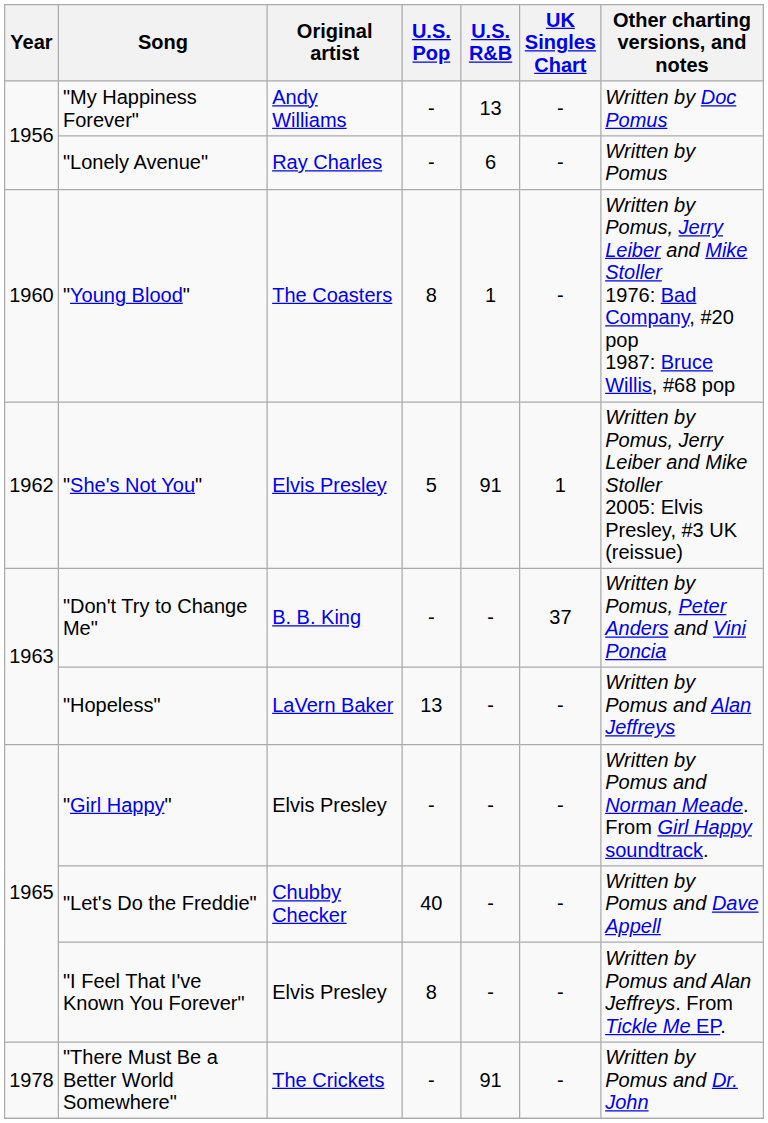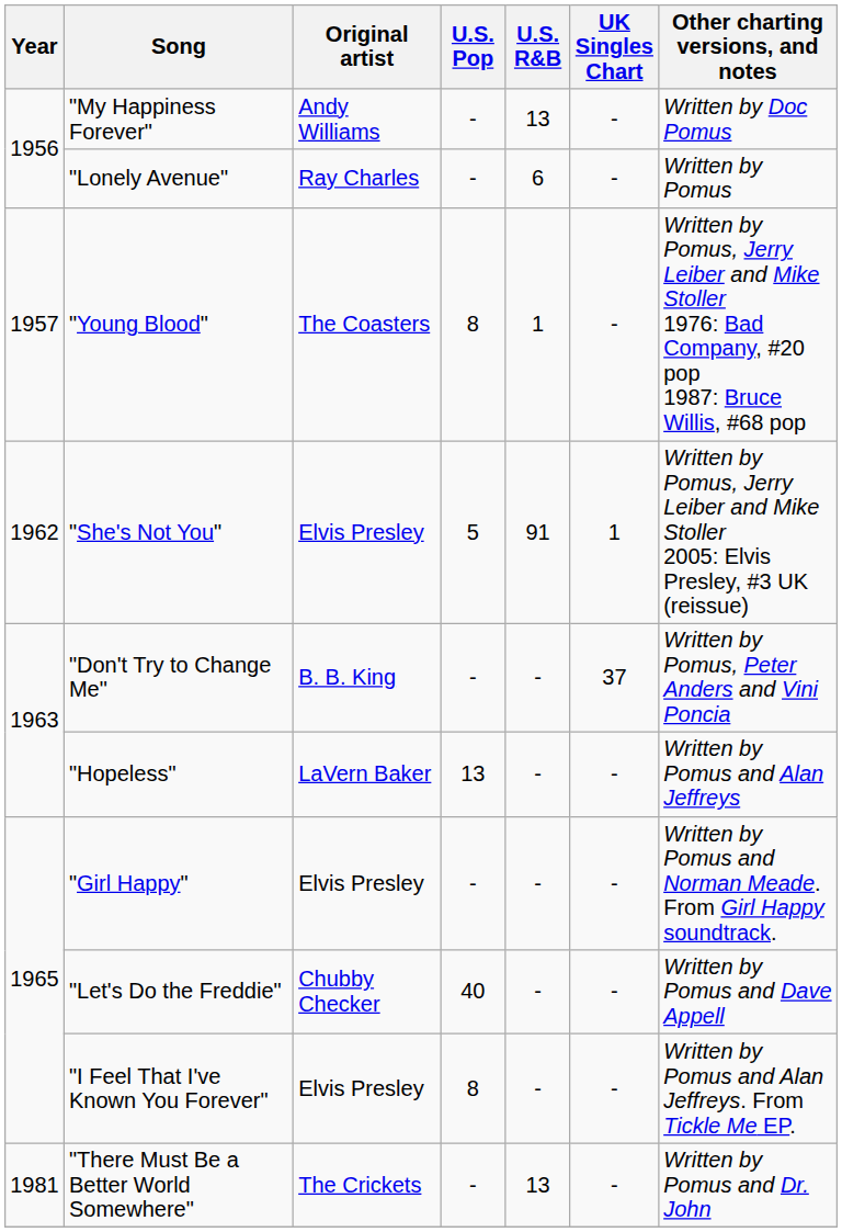 <table class="wikitable">
 <tr>
 <th>Year</th>
 <th width="160">Song</th>
 <th width="100">Original artist</th>
 <th width="40"><a href='#'>U.S. Pop</a></th>
 <th width="40"><a href='#'>U.S. R&B</a></th>
 <th width="40"><a href='#'>UK Singles Chart</a></th>
 <th>Other charting versions, and notes</th>
 </tr>
 <tr>
 <td rowspan="2">1956</td>
 <td>"My Happiness Forever"</td>
 <td><a href='#'>Andy Williams</a></td>
 <td align="center">-</td>
 <td align="center">13</td>
 <td align="center">-</td>
 <td><em>Written by <a href='#'>Doc Pomus</a></em></td>
 </tr>
 <tr>
 <td>"Lonely Avenue"</td>
 <td><a href='#'>Ray Charles</a></td>
 <td align="center">-</td>
 <td align="center">6</td>
 <td align="center">-</td>
 <td><em>Written by Pomus</em></td>
 </tr>
 <tr>
-<td rowspan="1">1960</td>
+<td rowspan="1">1957</td>
 <td>"<a href='#'>Young Blood</a>"</td>
 <td><a href='#'>The Coasters</a></td>
 <td align="center">8</td>
 <td align="center">1</td>
 <td align="center">-</td>
 <td><em>Written by Pomus, <a href='#'>Jerry Leiber</a> and <a href='#'>Mike Stoller</a></em><br>1976: <a href='#'>Bad Company</a>, #20 pop<br>1987: <a href='#'>Bruce Willis</a>, #68 pop</td>
 </tr>
 <tr>
 <td rowspan="1">1962</td>
 <td>"<a href='#'>She's Not You</a>"</td>
 <td><a href='#'>Elvis Presley</a></td>
 <td align="center">5</td>
 <td align="center">91</td>
 <td align="center">1</td>
 <td><em>Written by Pomus, Jerry Leiber and Mike Stoller</em><br>2005: Elvis Presley, #3 UK (reissue)</td>
 </tr>
 <tr>
 <td rowspan="2">1963</td>
 <td>"Don't Try to Change Me"</td>
 <td><a href='#'>B. B. King</a></td>
 <td align="center">-</td>
 <td align="center">-</td>
 <td align="center">37</td>
 <td><em>Written by Pomus, <a href='#'>Peter Anders</a> and <a href='#'>Vini Poncia</a></em></td>
 </tr>
 <tr>
 <td>"Hopeless"</td>
 <td><a href='#'>LaVern Baker</a></td>
 <td align="center">13</td>
 <td align="center">-</td>
 <td align="center">-</td>
 <td><em>Written by Pomus and <a href='#'>Alan Jeffreys</a></em></td>
 </tr>
 <tr>
 <td rowspan="3">1965</td>
 <td>"<a href='#'>Girl Happy</a>"</td>
 <td>Elvis Presley</td>
 <td align="center">-</td>
 <td align="center">-</td>
 <td align="center">-</td>
 <td><em>Written by Pomus and <a href='#'>Norman Meade</a></em>.  From <a href='#'><em>Girl Happy</em> soundtrack</a>.</td>
 </tr>
 <tr>
 <td>"Let's Do the Freddie"</td>
 <td><a href='#'>Chubby Checker</a></td>
 <td align="center">40</td>
 <td align="center">-</td>
 <td align="center">-</td>
 <td><em>Written by Pomus and <a href='#'>Dave Appell</a></em></td>
 </tr>
 <tr>
 <td>"I Feel That I've Known You Forever"</td>
 <td>Elvis Presley</td>
 <td align="center">8</td>
 <td align="center">-</td>
 <td align="center">-</td>
 <td><em>Written by Pomus and Alan Jeffreys</em>.  From <a href='#'><em>Tickle Me</em> EP</a>.</td>
 </tr>
 <tr>
-<td rowspan="1">1978</td>
+<td rowspan="1">1981</td>
 <td>"There Must Be a Better World Somewhere"</td>
 <td><a href='#'>The Crickets</a></td>
 <td align="center">-</td>
-<td align="center">91</td>
+<td align="center">13</td>
 <td align="center">-</td>
 <td><em>Written by Pomus and <a href='#'>Dr. John</a></em></td>
 </tr>
 <tr>
 </tr>
 </table>
